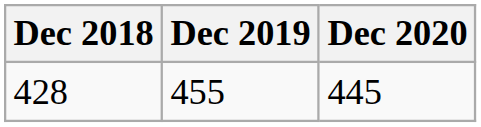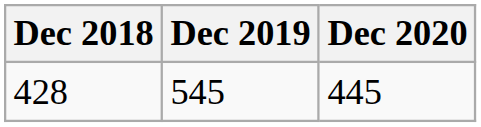 <table class="wikitable">
 <tr>
 <th>Dec 2018</th>
 <th>Dec 2019</th>
 <th>Dec 2020</th>
 </tr>
 <tr>
 <td>428</td>
-<td>455</td>
+<td>545</td>
 <td>445</td>
 </tr>
 </table>
